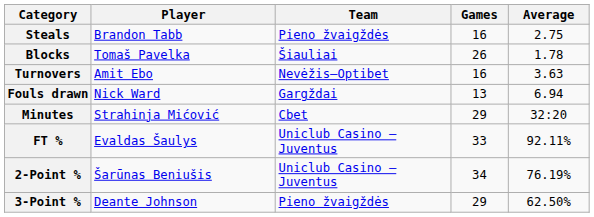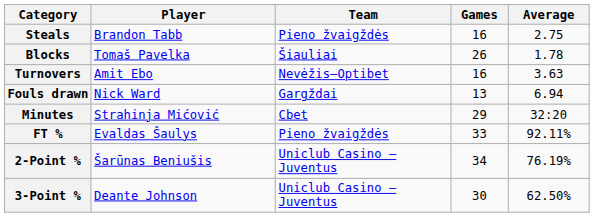 <table class="wikitable">
 <tr>
 <th>Category</th>
 <th width=190>Player</th>
 <th width=180>Team</th>
 <th width=55>Games</th>
 <th width=80>Average</th>
 </tr>
 <tr>
 <th>Steals</th>
 <td> <a href='#'>Brandon Tabb</a></td>
 <td><a href='#'>Pieno žvaigždės</a></td>
 <td style="text-align: center;">16</td>
 <td style="text-align: center;">2.75</td>
 </tr>
 <tr>
 <th>Blocks</th>
 <td> <a href='#'>Tomaš Pavelka</a></td>
 <td><a href='#'>Šiauliai</a></td>
 <td style="text-align: center;">26</td>
 <td style="text-align: center;">1.78</td>
 </tr>
 <tr>
 <th>Turnovers</th>
 <td> <a href='#'>Amit Ebo</a></td>
 <td><a href='#'>Nevėžis–Optibet</a></td>
 <td style="text-align: center;">16</td>
 <td style="text-align: center;">3.63</td>
 </tr>
 <tr>
 <th>Fouls drawn</th>
 <td> <a href='#'>Nick Ward</a></td>
 <td><a href='#'>Gargždai</a></td>
 <td style="text-align: center;">13</td>
 <td style="text-align: center;">6.94</td>
 </tr>
 <tr>
 <th>Minutes</th>
 <td> <a href='#'>Strahinja Mićović</a></td>
 <td><a href='#'>Cbet</a></td>
 <td style="text-align: center;">29</td>
 <td style="text-align: center;">32:20</td>
 </tr>
 <tr>
 <th>FT %</th>
 <td> <a href='#'>Evaldas Šaulys</a></td>
-<td><a href='#'>Uniclub Casino – Juventus</a></td>
+<td><a href='#'>Pieno žvaigždės</a></td>
 <td style="text-align: center;">33</td>
 <td style="text-align: center;">92.11%</td>
 </tr>
 <tr>
 <th>2-Point %</th>
 <td> <a href='#'>Šarūnas Beniušis</a></td>
 <td><a href='#'>Uniclub Casino – Juventus</a></td>
 <td style="text-align: center;">34</td>
 <td style="text-align: center;">76.19%</td>
 </tr>
 <tr>
 <th>3-Point %</th>
 <td> <a href='#'>Deante Johnson</a></td>
-<td><a href='#'>Pieno žvaigždės</a></td>
-<td style="text-align: center;">29</td>
+<td><a href='#'>Uniclub Casino – Juventus</a></td>
+<td style="text-align: center;">30</td>
 <td style="text-align: center;">62.50%</td>
 </tr>
 </table>
